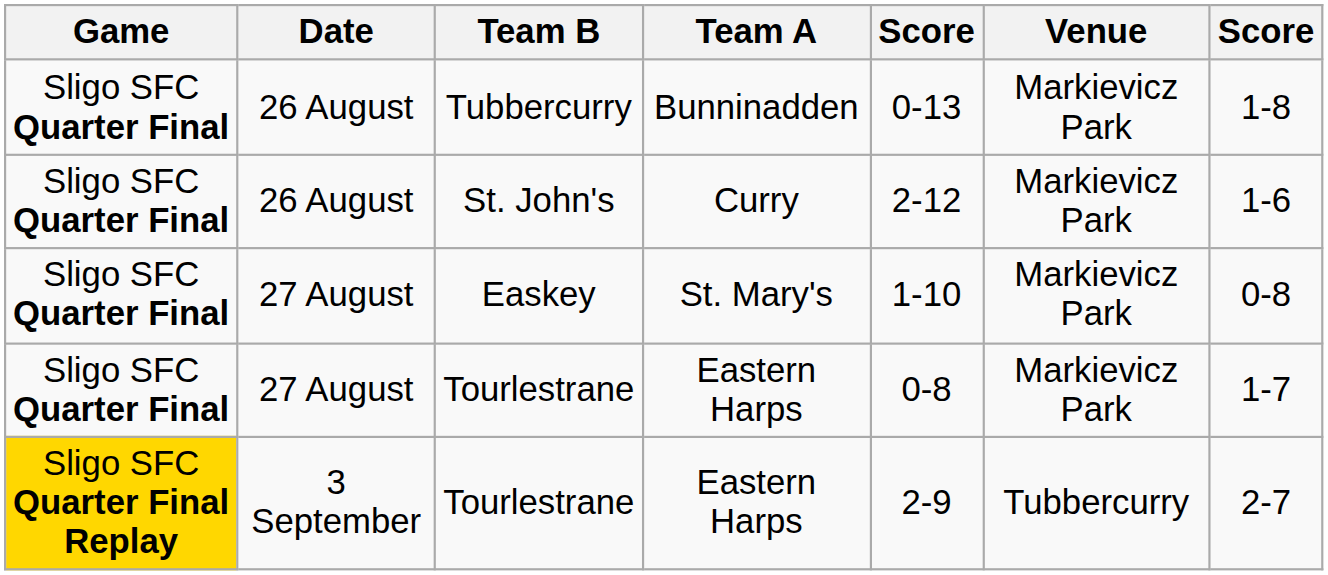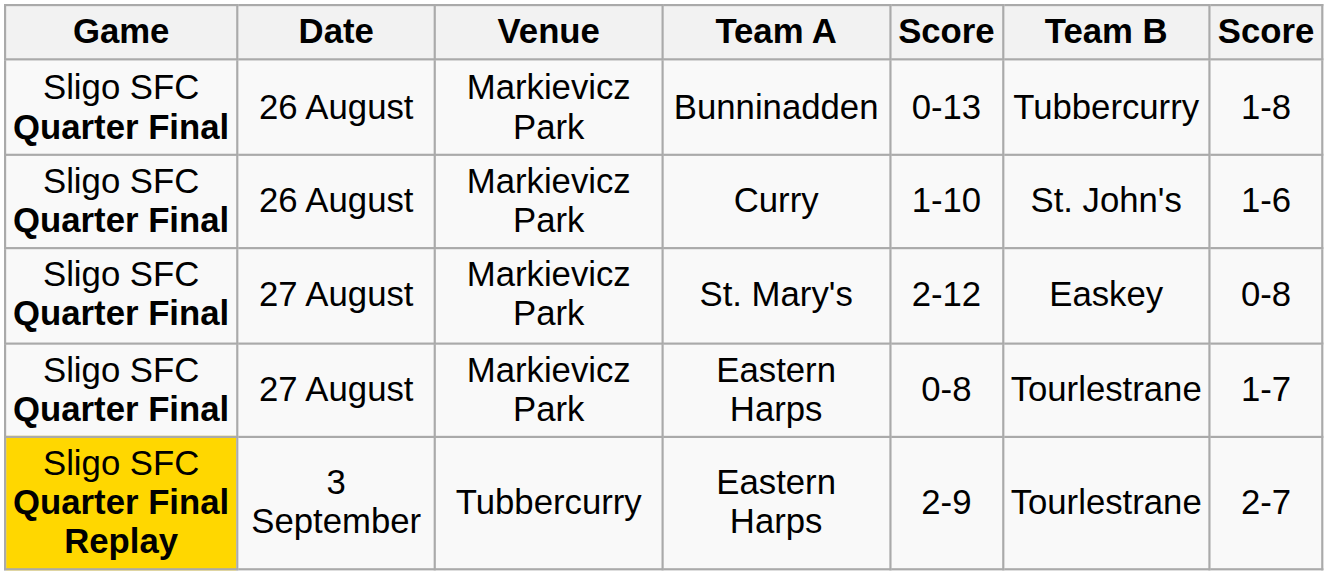 <table class="wikitable">
 <tr>
 <th>Game</th>
 <th>Date</th>
-<th>Team B</th>
+<th>Venue</th>
 <th>Team A</th>
 <th>Score</th>
-<th>Venue</th>
+<th>Team B</th>
 <th>Score</th>
 </tr>
 <tr align="center">
 <td>Sligo SFC<br><strong>Quarter Final</strong></td>
 <td>26 August</td>
-<td>Tubbercurry</td>
+<td>Markievicz Park</td>
 <td>Bunninadden</td>
 <td>0-13</td>
-<td>Markievicz Park</td>
+<td>Tubbercurry</td>
 <td>1-8</td>
 </tr>
 <tr align="center">
 <td>Sligo SFC<br><strong>Quarter Final</strong></td>
 <td>26 August</td>
+<td>Markievicz Park</td>
+<td>Curry</td>
+<td>1-10</td>
 <td>St. John's</td>
-<td>Curry</td>
-<td>2-12</td>
-<td>Markievicz Park</td>
 <td>1-6</td>
 </tr>
 <tr align="center">
 <td>Sligo SFC<br><strong>Quarter Final</strong></td>
 <td>27 August</td>
+<td>Markievicz Park</td>
+<td>St. Mary's</td>
+<td>2-12</td>
 <td>Easkey</td>
-<td>St. Mary's</td>
-<td>1-10</td>
-<td>Markievicz Park</td>
 <td>0-8</td>
 </tr>
 <tr align="center">
 <td>Sligo SFC<br><strong>Quarter Final</strong></td>
 <td>27 August</td>
-<td>Tourlestrane</td>
+<td>Markievicz Park</td>
 <td>Eastern Harps</td>
 <td>0-8</td>
-<td>Markievicz Park</td>
+<td>Tourlestrane</td>
 <td>1-7</td>
 </tr>
 <tr align="center">
 <td style="background: gold;">Sligo SFC<br><strong>Quarter Final Replay</strong></td>
 <td>3 September</td>
-<td>Tourlestrane</td>
+<td>Tubbercurry</td>
 <td>Eastern Harps</td>
 <td>2-9</td>
-<td>Tubbercurry</td>
+<td>Tourlestrane</td>
 <td>2-7</td>
 </tr>
 </table>
